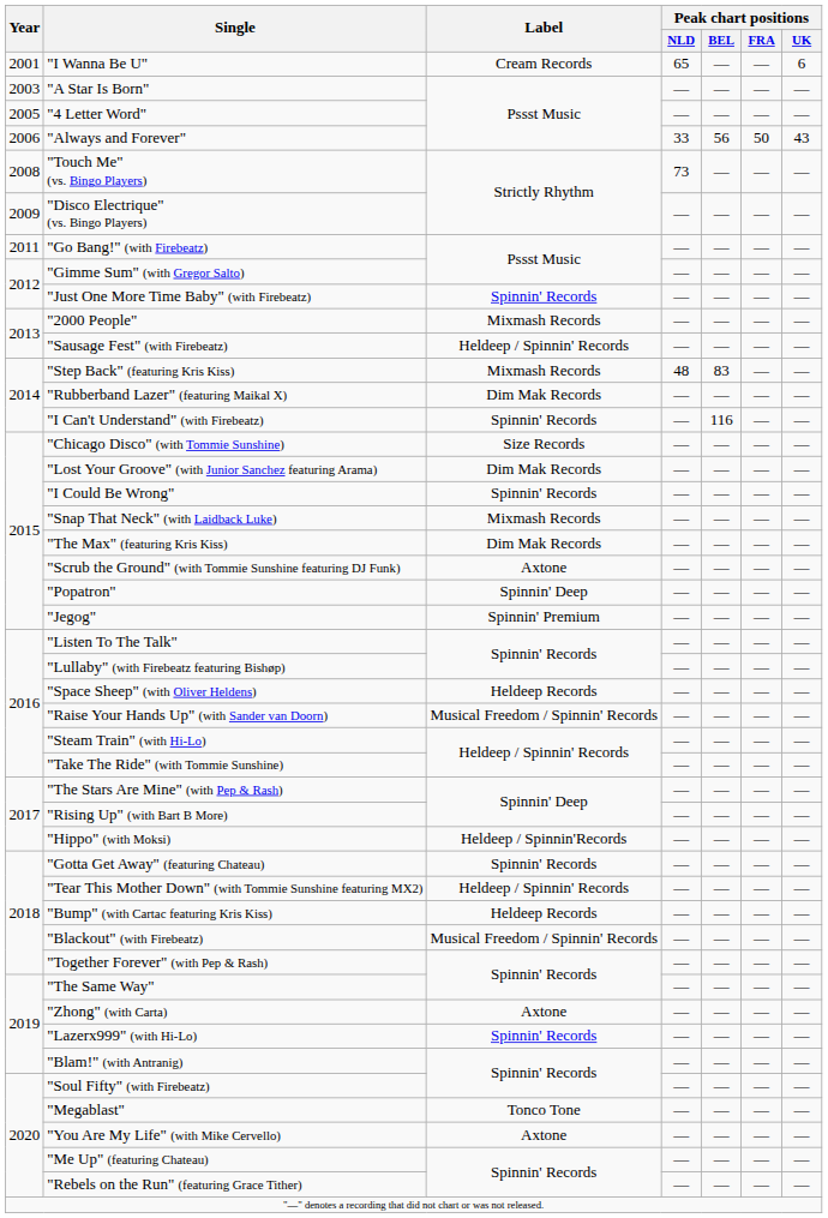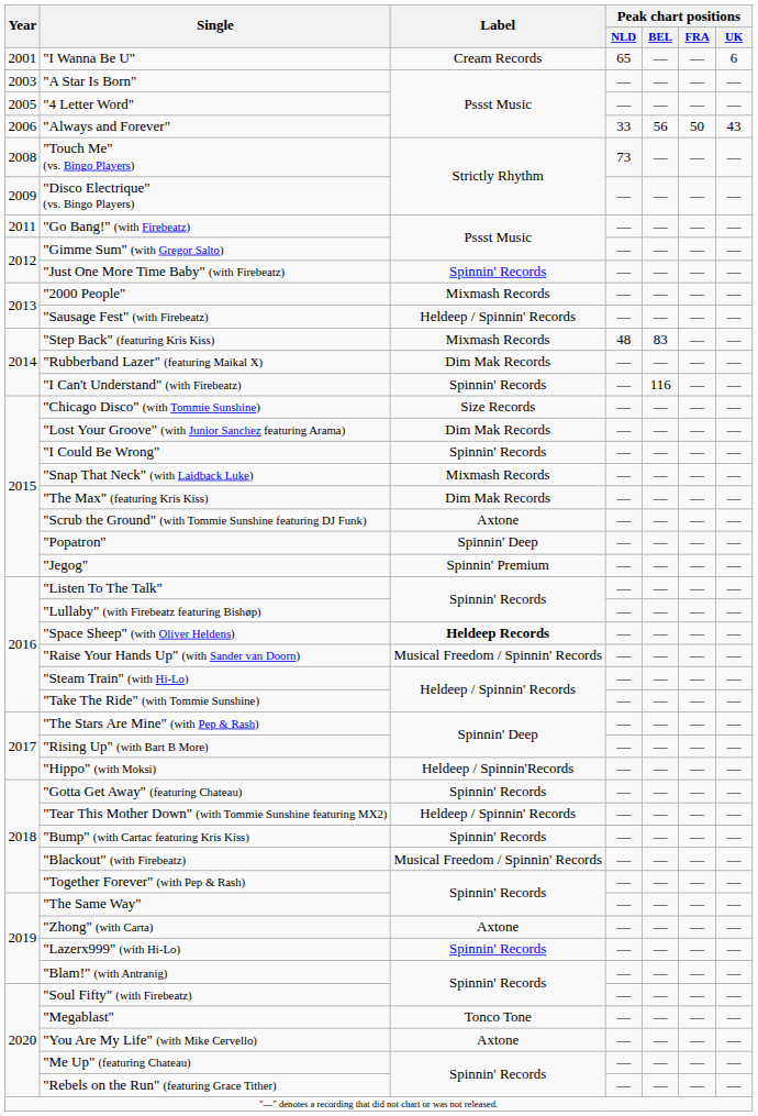 <table class="wikitable plainrowheaders" style="text-align:center;">
 <tr>
 <th rowspan="2">Year</th>
 <th rowspan="2">Single</th>
 <th rowspan="2">Label</th>
 <th colspan="4">Peak chart positions</th>
 </tr>
 <tr style="font-size:smaller;">
 <th width="35"><a href='#'>NLD</a></th>
 <th width="35"><a href='#'>BEL</a><br></th>
 <th width="35"><a href='#'>FRA</a><br></th>
 <th width="35"><a href='#'>UK</a><br></th>
 </tr>
 <tr>
 <td>2001</td>
 <td align="left">"I Wanna Be U"</td>
 <td>Cream Records</td>
 <td>65</td>
 <td>—</td>
 <td>—</td>
 <td>6</td>
 </tr>
 <tr>
 <td>2003</td>
 <td align="left">"A Star Is Born"</td>
 <td rowspan="3">Pssst Music</td>
 <td>—</td>
 <td>—</td>
 <td>—</td>
 <td>—</td>
 </tr>
 <tr>
 <td>2005</td>
 <td align="left">"4 Letter Word"</td>
 <td>—</td>
 <td>—</td>
 <td>—</td>
 <td>—</td>
 </tr>
 <tr>
 <td>2006</td>
 <td align="left">"Always and Forever"</td>
 <td>33</td>
 <td>56</td>
 <td>50</td>
 <td>43</td>
 </tr>
 <tr>
 <td>2008</td>
 <td align="left">"Touch Me" <br><small>(vs. <a href='#'>Bingo Players</a>)</small></td>
 <td rowspan="2">Strictly Rhythm</td>
 <td>73</td>
 <td>—</td>
 <td>—</td>
 <td>—</td>
 </tr>
 <tr>
 <td>2009</td>
 <td align="left">"Disco Electrique" <br><small>(vs. Bingo Players)</small></td>
 <td>—</td>
 <td>—</td>
 <td>—</td>
 <td>—</td>
 </tr>
 <tr>
 <td>2011</td>
 <td align="left">"Go Bang!" <small>(with <a href='#'>Firebeatz</a>)</small></td>
 <td rowspan="2">Pssst Music</td>
 <td>—</td>
 <td>—</td>
 <td>—</td>
 <td>—</td>
 </tr>
 <tr>
 <td rowspan="2">2012</td>
 <td align="left">"Gimme Sum" <small>(with <a href='#'>Gregor Salto</a>)</small></td>
 <td>—</td>
 <td>—</td>
 <td>—</td>
 <td>—</td>
 </tr>
 <tr>
 <td align="left">"Just One More Time Baby" <small>(with Firebeatz)</small></td>
 <td><a href='#'>Spinnin' Records</a></td>
 <td>—</td>
 <td>—</td>
 <td>—</td>
 <td>—</td>
 </tr>
 <tr>
 <td rowspan="2">2013</td>
 <td align="left">"2000 People"</td>
 <td>Mixmash Records</td>
 <td>—</td>
 <td>—</td>
 <td>—</td>
 <td>—</td>
 </tr>
 <tr>
 <td align="left">"Sausage Fest" <small>(with Firebeatz)</small></td>
 <td>Heldeep / Spinnin' Records</td>
 <td>—</td>
 <td>—</td>
 <td>—</td>
 <td>—</td>
 </tr>
 <tr>
 <td rowspan="3">2014</td>
 <td align="left">"Step Back" <small>(featuring Kris Kiss)</small></td>
 <td>Mixmash Records</td>
 <td>48</td>
 <td>83</td>
 <td>—</td>
 <td>—</td>
 </tr>
 <tr>
 <td align="left">"Rubberband Lazer" <small>(featuring Maikal X)</small></td>
 <td>Dim Mak Records</td>
 <td>—</td>
 <td>—</td>
 <td>—</td>
 <td>—</td>
 </tr>
 <tr>
 <td align="left">"I Can't Understand" <small>(with Firebeatz)</small></td>
 <td>Spinnin' Records</td>
 <td>—</td>
 <td>116</td>
 <td>—</td>
 <td>—</td>
 </tr>
 <tr>
 <td rowspan="8">2015</td>
 <td align="left">"Chicago Disco" <small>(with <a href='#'>Tommie Sunshine</a>)</small></td>
 <td>Size Records</td>
 <td>—</td>
 <td>—</td>
 <td>—</td>
 <td>—</td>
 </tr>
 <tr>
 <td align="left">"Lost Your Groove" <small>(with <a href='#'>Junior Sanchez</a> featuring Arama)</small></td>
 <td>Dim Mak Records</td>
 <td>—</td>
 <td>—</td>
 <td>—</td>
 <td>—</td>
 </tr>
 <tr>
 <td align="left">"I Could Be Wrong"</td>
 <td>Spinnin' Records</td>
 <td>—</td>
 <td>—</td>
 <td>—</td>
 <td>—</td>
 </tr>
 <tr>
 <td align="left">"Snap That Neck" <small>(with <a href='#'>Laidback Luke</a>)</small></td>
 <td>Mixmash Records</td>
 <td>—</td>
 <td>—</td>
 <td>—</td>
 <td>—</td>
 </tr>
 <tr>
 <td align="left">"The Max" <small>(featuring Kris Kiss)</small></td>
 <td>Dim Mak Records</td>
 <td>—</td>
 <td>—</td>
 <td>—</td>
 <td>—</td>
 </tr>
 <tr>
 <td align="left">"Scrub the Ground" <small>(with Tommie Sunshine featuring DJ Funk)</small></td>
 <td>Axtone</td>
 <td>—</td>
 <td>—</td>
 <td>—</td>
 <td>—</td>
 </tr>
 <tr>
 <td align="left">"Popatron"</td>
 <td>Spinnin' Deep</td>
 <td>—</td>
 <td>—</td>
 <td>—</td>
 <td>—</td>
 </tr>
 <tr>
 <td align="left">"Jegog"</td>
 <td>Spinnin' Premium</td>
 <td>—</td>
 <td>—</td>
 <td>—</td>
 <td>—</td>
 </tr>
 <tr>
 <td rowspan="6">2016</td>
 <td align="left">"Listen To The Talk"</td>
 <td rowspan="2">Spinnin' Records</td>
 <td>—</td>
 <td>—</td>
 <td>—</td>
 <td>—</td>
 </tr>
 <tr>
 <td align="left">"Lullaby" <small>(with Firebeatz featuring Bishøp)</small></td>
 <td>—</td>
 <td>—</td>
 <td>—</td>
 <td>—</td>
 </tr>
 <tr>
 <td align="left">"Space Sheep" <small>(with <a href='#'>Oliver Heldens</a>)</small></td>
-<td>Heldeep Records</td>
+<td><strong>Heldeep Records</strong></td>
 <td>—</td>
 <td>—</td>
 <td>—</td>
 <td>—</td>
 </tr>
 <tr>
 <td align="left">"Raise Your Hands Up" <small>(with <a href='#'>Sander van Doorn</a>)</small></td>
 <td>Musical Freedom / Spinnin' Records</td>
 <td>—</td>
 <td>—</td>
 <td>—</td>
 <td>—</td>
 </tr>
 <tr>
 <td align="left">"Steam Train" <small>(with <a href='#'>Hi-Lo</a>)</small></td>
 <td rowspan="2">Heldeep / Spinnin' Records</td>
 <td>—</td>
 <td>—</td>
 <td>—</td>
 <td>—</td>
 </tr>
 <tr>
 <td align="left">"Take The Ride" <small>(with Tommie Sunshine)</small></td>
 <td>—</td>
 <td>—</td>
 <td>—</td>
 <td>—</td>
 </tr>
 <tr>
 <td rowspan="3">2017</td>
 <td align="left">"The Stars Are Mine" <small>(with <a href='#'>Pep & Rash</a>)</small></td>
 <td rowspan="2">Spinnin' Deep</td>
 <td>—</td>
 <td>—</td>
 <td>—</td>
 <td>—</td>
 </tr>
 <tr>
 <td align="left">"Rising Up" <small>(with Bart B More)</small></td>
 <td>—</td>
 <td>—</td>
 <td>—</td>
 <td>—</td>
 </tr>
 <tr>
 <td align="left">"Hippo" <small>(with Moksi)</small></td>
 <td>Heldeep / Spinnin'Records</td>
 <td>—</td>
 <td>—</td>
 <td>—</td>
 <td>—</td>
 </tr>
 <tr>
 <td rowspan="5">2018</td>
 <td align="left">"Gotta Get Away" <small>(featuring Chateau)</small></td>
 <td>Spinnin' Records</td>
 <td>—</td>
 <td>—</td>
 <td>—</td>
 <td>—</td>
 </tr>
 <tr>
 <td align="left">"Tear This Mother Down" <small>(with Tommie Sunshine featuring MX2)</small></td>
 <td>Heldeep / Spinnin' Records</td>
 <td>—</td>
 <td>—</td>
 <td>—</td>
 <td>—</td>
 </tr>
 <tr>
 <td align="left">"Bump" <small>(with Cartac featuring Kris Kiss)</small></td>
-<td>Heldeep Records</td>
+<td>Spinnin' Records</td>
 <td>—</td>
 <td>—</td>
 <td>—</td>
 <td>—</td>
 </tr>
 <tr>
 <td align="left">"Blackout" <small>(with Firebeatz)</small></td>
 <td>Musical Freedom / Spinnin' Records</td>
 <td>—</td>
 <td>—</td>
 <td>—</td>
 <td>—</td>
 </tr>
 <tr>
 <td align="left">"Together Forever" <small>(with Pep & Rash)</small></td>
 <td rowspan="2">Spinnin' Records</td>
 <td>—</td>
 <td>—</td>
 <td>—</td>
 <td>—</td>
 </tr>
 <tr>
 <td rowspan="4">2019</td>
 <td align="left">"The Same Way"</td>
 <td>—</td>
 <td>—</td>
 <td>—</td>
 <td>—</td>
 </tr>
 <tr>
 <td align="left">"Zhong" <small>(with Carta)</small></td>
 <td>Axtone</td>
 <td>—</td>
 <td>—</td>
 <td>—</td>
 <td>—</td>
 </tr>
 <tr>
 <td align="left">"Lazerx999" <small>(with Hi-Lo)</small></td>
 <td><a href='#'>Spinnin' Records</a></td>
 <td>—</td>
 <td>—</td>
 <td>—</td>
 <td>—</td>
 </tr>
 <tr>
 <td align="left">"Blam!" <small>(with Antranig)</small></td>
 <td rowspan="2">Spinnin' Records</td>
 <td>—</td>
 <td>—</td>
 <td>—</td>
 <td>—</td>
 </tr>
 <tr>
 <td rowspan="5">2020</td>
 <td align="left">"Soul Fifty" <small>(with Firebeatz)</small></td>
 <td>—</td>
 <td>—</td>
 <td>—</td>
 <td>—</td>
 </tr>
 <tr>
 <td align="left">"Megablast"</td>
 <td>Tonco Tone</td>
 <td>—</td>
 <td>—</td>
 <td>—</td>
 <td>—</td>
 </tr>
 <tr>
 <td align="left">"You Are My Life" <small>(with Mike Cervello)</small></td>
 <td>Axtone</td>
 <td>—</td>
 <td>—</td>
 <td>—</td>
 <td>—</td>
 </tr>
 <tr>
 <td align="left">"Me Up" <small>(featuring Chateau)</small></td>
 <td rowspan="2">Spinnin' Records</td>
 <td>—</td>
 <td>—</td>
 <td>—</td>
 <td>—</td>
 </tr>
 <tr>
 <td align="left">"Rebels on the Run" <small>(featuring Grace Tither)</small></td>
 <td>—</td>
 <td>—</td>
 <td>—</td>
 <td>—</td>
 </tr>
 <tr>
 <td colspan="7" style="font-size:8pt">"—" denotes a recording that did not chart or was not released.</td>
 </tr>
 </table>
